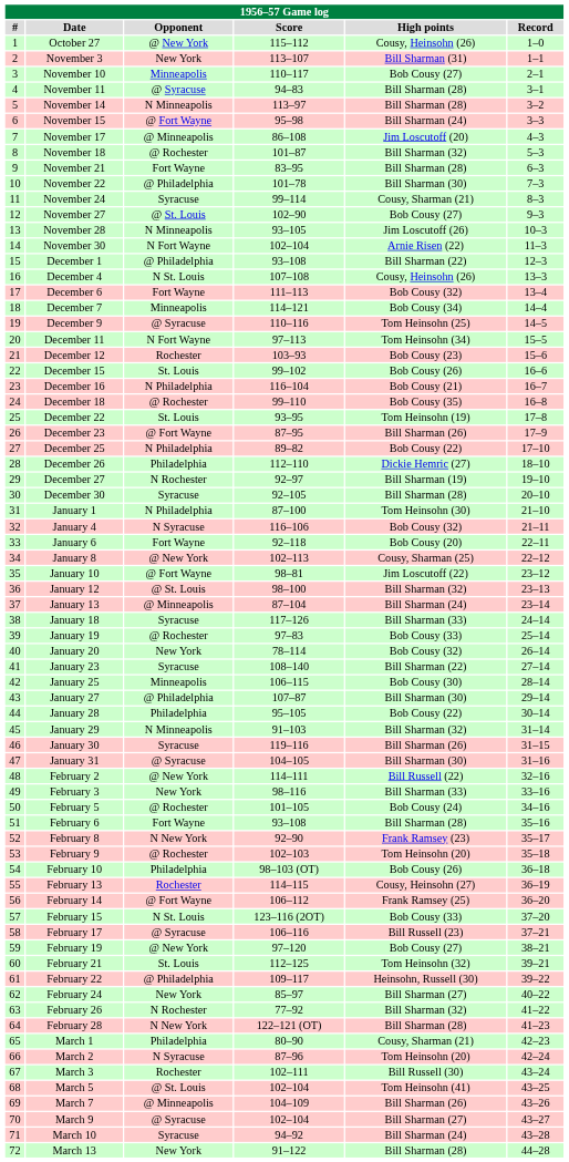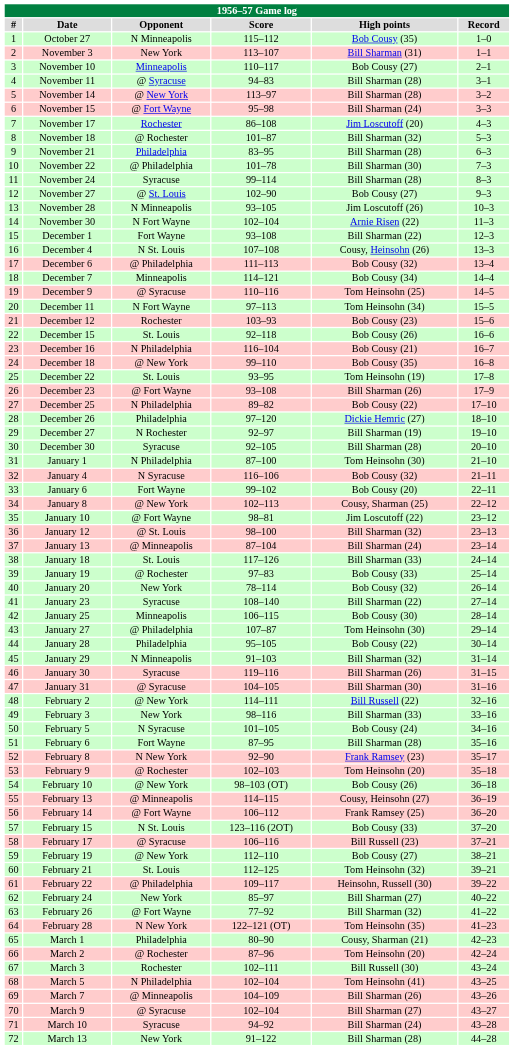 <table class="toccolours collapsible" width=50% style="clear:both; margin:1.5em auto; text-align:center">
 <tr>
 <th colspan=11 style="background:#008040; color:white;">1956–57 Game log</th>
 </tr>
 <tr align="center" bgcolor="#dddddd">
 <td><strong>#</strong></td>
 <td><strong>Date</strong></td>
 <td><strong>Opponent</strong></td>
 <td><strong>Score</strong></td>
 <td><strong>High points</strong></td>
 <td><strong>Record</strong></td>
 </tr>
 <tr align="center" bgcolor="ccffcc">
 <td>1</td>
 <td>October 27</td>
-<td>@ <a href='#'>New York</a></td>
+<td>N Minneapolis</td>
 <td>115–112</td>
-<td>Cousy, <a href='#'>Heinsohn</a> (26)</td>
+<td><a href='#'>Bob Cousy</a> (35)</td>
 <td>1–0</td>
 </tr>
 <tr align="center" bgcolor="ffcccc">
 <td>2</td>
 <td>November 3</td>
 <td>New York</td>
 <td>113–107</td>
 <td><a href='#'>Bill Sharman</a> (31)</td>
 <td>1–1</td>
 </tr>
 <tr align="center" bgcolor="ccffcc">
 <td>3</td>
 <td>November 10</td>
 <td><a href='#'>Minneapolis</a></td>
 <td>110–117</td>
 <td>Bob Cousy (27)</td>
 <td>2–1</td>
 </tr>
 <tr align="center" bgcolor="ccffcc">
 <td>4</td>
 <td>November 11</td>
 <td>@ <a href='#'>Syracuse</a></td>
 <td>94–83</td>
 <td>Bill Sharman (28)</td>
 <td>3–1</td>
 </tr>
 <tr align="center" bgcolor="ffcccc">
 <td>5</td>
 <td>November 14</td>
-<td>N Minneapolis</td>
+<td>@ <a href='#'>New York</a></td>
 <td>113–97</td>
 <td>Bill Sharman (28)</td>
 <td>3–2</td>
 </tr>
 <tr align="center" bgcolor="ffcccc">
 <td>6</td>
 <td>November 15</td>
 <td>@ <a href='#'>Fort Wayne</a></td>
 <td>95–98</td>
 <td>Bill Sharman (24)</td>
 <td>3–3</td>
 </tr>
 <tr align="center" bgcolor="ccffcc">
 <td>7</td>
 <td>November 17</td>
-<td>@ Minneapolis</td>
+<td><a href='#'>Rochester</a></td>
 <td>86–108</td>
 <td><a href='#'>Jim Loscutoff</a> (20)</td>
 <td>4–3</td>
 </tr>
 <tr align="center" bgcolor="ccffcc">
 <td>8</td>
 <td>November 18</td>
 <td>@ Rochester</td>
 <td>101–87</td>
 <td>Bill Sharman (32)</td>
 <td>5–3</td>
 </tr>
 <tr align="center" bgcolor="ccffcc">
 <td>9</td>
 <td>November 21</td>
-<td>Fort Wayne</td>
+<td><a href='#'>Philadelphia</a></td>
 <td>83–95</td>
 <td>Bill Sharman (28)</td>
 <td>6–3</td>
 </tr>
 <tr align="center" bgcolor="ccffcc">
 <td>10</td>
 <td>November 22</td>
 <td>@ Philadelphia</td>
 <td>101–78</td>
 <td>Bill Sharman (30)</td>
 <td>7–3</td>
 </tr>
 <tr align="center" bgcolor="ccffcc">
 <td>11</td>
 <td>November 24</td>
 <td>Syracuse</td>
 <td>99–114</td>
-<td>Cousy, Sharman (21)</td>
+<td>Bill Sharman (28)</td>
 <td>8–3</td>
 </tr>
 <tr align="center" bgcolor="ccffcc">
 <td>12</td>
 <td>November 27</td>
 <td>@ <a href='#'>St. Louis</a></td>
 <td>102–90</td>
 <td>Bob Cousy (27)</td>
 <td>9–3</td>
 </tr>
 <tr align="center" bgcolor="ccffcc">
 <td>13</td>
 <td>November 28</td>
 <td>N Minneapolis</td>
 <td>93–105</td>
 <td>Jim Loscutoff (26)</td>
 <td>10–3</td>
 </tr>
 <tr align="center" bgcolor="ccffcc">
 <td>14</td>
 <td>November 30</td>
 <td>N Fort Wayne</td>
 <td>102–104</td>
 <td><a href='#'>Arnie Risen</a> (22)</td>
 <td>11–3</td>
 </tr>
 <tr align="center" bgcolor="ccffcc">
 <td>15</td>
 <td>December 1</td>
-<td>@ Philadelphia</td>
+<td>Fort Wayne</td>
 <td>93–108</td>
 <td>Bill Sharman (22)</td>
 <td>12–3</td>
 </tr>
 <tr align="center" bgcolor="ccffcc">
 <td>16</td>
 <td>December 4</td>
 <td>N St. Louis</td>
 <td>107–108</td>
 <td>Cousy, <a href='#'>Heinsohn</a> (26)</td>
 <td>13–3</td>
 </tr>
 <tr align="center" bgcolor="ffcccc">
 <td>17</td>
 <td>December 6</td>
-<td>Fort Wayne</td>
+<td>@ Philadelphia</td>
 <td>111–113</td>
 <td>Bob Cousy (32)</td>
 <td>13–4</td>
 </tr>
 <tr align="center" bgcolor="ccffcc">
 <td>18</td>
 <td>December 7</td>
 <td>Minneapolis</td>
 <td>114–121</td>
 <td>Bob Cousy (34)</td>
 <td>14–4</td>
 </tr>
 <tr align="center" bgcolor="ffcccc">
 <td>19</td>
 <td>December 9</td>
 <td>@ Syracuse</td>
 <td>110–116</td>
 <td>Tom Heinsohn (25)</td>
 <td>14–5</td>
 </tr>
 <tr align="center" bgcolor="ccffcc">
 <td>20</td>
 <td>December 11</td>
 <td>N Fort Wayne</td>
 <td>97–113</td>
 <td>Tom Heinsohn (34)</td>
 <td>15–5</td>
 </tr>
 <tr align="center" bgcolor="ffcccc">
 <td>21</td>
 <td>December 12</td>
 <td>Rochester</td>
 <td>103–93</td>
 <td>Bob Cousy (23)</td>
 <td>15–6</td>
 </tr>
 <tr align="center" bgcolor="ccffcc">
 <td>22</td>
 <td>December 15</td>
 <td>St. Louis</td>
-<td>99–102</td>
+<td>92–118</td>
 <td>Bob Cousy (26)</td>
 <td>16–6</td>
 </tr>
 <tr align="center" bgcolor="ffcccc">
 <td>23</td>
 <td>December 16</td>
 <td>N Philadelphia</td>
 <td>116–104</td>
 <td>Bob Cousy (21)</td>
 <td>16–7</td>
 </tr>
 <tr align="center" bgcolor="ffcccc">
 <td>24</td>
 <td>December 18</td>
-<td>@ Rochester</td>
+<td>@ New York</td>
 <td>99–110</td>
 <td>Bob Cousy (35)</td>
 <td>16–8</td>
 </tr>
 <tr align="center" bgcolor="ccffcc">
 <td>25</td>
 <td>December 22</td>
 <td>St. Louis</td>
 <td>93–95</td>
 <td>Tom Heinsohn (19)</td>
 <td>17–8</td>
 </tr>
 <tr align="center" bgcolor="ffcccc">
 <td>26</td>
 <td>December 23</td>
 <td>@ Fort Wayne</td>
-<td>87–95</td>
+<td>93–108</td>
 <td>Bill Sharman (26)</td>
 <td>17–9</td>
 </tr>
 <tr align="center" bgcolor="ffcccc">
 <td>27</td>
 <td>December 25</td>
 <td>N Philadelphia</td>
 <td>89–82</td>
 <td>Bob Cousy (22)</td>
 <td>17–10</td>
 </tr>
 <tr align="center" bgcolor="ccffcc">
 <td>28</td>
 <td>December 26</td>
 <td>Philadelphia</td>
-<td>112–110</td>
+<td>97–120</td>
 <td><a href='#'>Dickie Hemric</a> (27)</td>
 <td>18–10</td>
 </tr>
 <tr align="center" bgcolor="ccffcc">
 <td>29</td>
 <td>December 27</td>
 <td>N Rochester</td>
 <td>92–97</td>
 <td>Bill Sharman (19)</td>
 <td>19–10</td>
 </tr>
 <tr align="center" bgcolor="ccffcc">
 <td>30</td>
 <td>December 30</td>
 <td>Syracuse</td>
 <td>92–105</td>
 <td>Bill Sharman (28)</td>
 <td>20–10</td>
 </tr>
 <tr align="center" bgcolor="ccffcc">
 <td>31</td>
 <td>January 1</td>
 <td>N Philadelphia</td>
 <td>87–100</td>
 <td>Tom Heinsohn (30)</td>
 <td>21–10</td>
 </tr>
 <tr align="center" bgcolor="ffcccc">
 <td>32</td>
 <td>January 4</td>
 <td>N Syracuse</td>
 <td>116–106</td>
 <td>Bob Cousy (32)</td>
 <td>21–11</td>
 </tr>
 <tr align="center" bgcolor="ccffcc">
 <td>33</td>
 <td>January 6</td>
 <td>Fort Wayne</td>
-<td>92–118</td>
+<td>99–102</td>
 <td>Bob Cousy (20)</td>
 <td>22–11</td>
 </tr>
 <tr align="center" bgcolor="ffcccc">
 <td>34</td>
 <td>January 8</td>
 <td>@ New York</td>
 <td>102–113</td>
 <td>Cousy, Sharman (25)</td>
 <td>22–12</td>
 </tr>
 <tr align="center" bgcolor="ccffcc">
 <td>35</td>
 <td>January 10</td>
 <td>@ Fort Wayne</td>
 <td>98–81</td>
 <td>Jim Loscutoff (22)</td>
 <td>23–12</td>
 </tr>
 <tr align="center" bgcolor="ffcccc">
 <td>36</td>
 <td>January 12</td>
 <td>@ St. Louis</td>
 <td>98–100</td>
 <td>Bill Sharman (32)</td>
 <td>23–13</td>
 </tr>
 <tr align="center" bgcolor="ffcccc">
 <td>37</td>
 <td>January 13</td>
 <td>@ Minneapolis</td>
 <td>87–104</td>
 <td>Bill Sharman (24)</td>
 <td>23–14</td>
 </tr>
 <tr align="center" bgcolor="ccffcc">
 <td>38</td>
 <td>January 18</td>
-<td>Syracuse</td>
+<td>St. Louis</td>
 <td>117–126</td>
 <td>Bill Sharman (33)</td>
 <td>24–14</td>
 </tr>
 <tr align="center" bgcolor="ccffcc">
 <td>39</td>
 <td>January 19</td>
 <td>@ Rochester</td>
 <td>97–83</td>
 <td>Bob Cousy (33)</td>
 <td>25–14</td>
 </tr>
 <tr align="center" bgcolor="ccffcc">
 <td>40</td>
 <td>January 20</td>
 <td>New York</td>
 <td>78–114</td>
 <td>Bob Cousy (32)</td>
 <td>26–14</td>
 </tr>
 <tr align="center" bgcolor="ccffcc">
 <td>41</td>
 <td>January 23</td>
 <td>Syracuse</td>
 <td>108–140</td>
 <td>Bill Sharman (22)</td>
 <td>27–14</td>
 </tr>
 <tr align="center" bgcolor="ccffcc">
 <td>42</td>
 <td>January 25</td>
 <td>Minneapolis</td>
 <td>106–115</td>
 <td>Bob Cousy (30)</td>
 <td>28–14</td>
 </tr>
 <tr align="center" bgcolor="ccffcc">
 <td>43</td>
 <td>January 27</td>
 <td>@ Philadelphia</td>
 <td>107–87</td>
-<td>Bill Sharman (30)</td>
+<td>Tom Heinsohn (30)</td>
 <td>29–14</td>
 </tr>
 <tr align="center" bgcolor="ccffcc">
 <td>44</td>
 <td>January 28</td>
 <td>Philadelphia</td>
 <td>95–105</td>
 <td>Bob Cousy (22)</td>
 <td>30–14</td>
 </tr>
 <tr align="center" bgcolor="ccffcc">
 <td>45</td>
 <td>January 29</td>
 <td>N Minneapolis</td>
 <td>91–103</td>
 <td>Bill Sharman (32)</td>
 <td>31–14</td>
 </tr>
 <tr align="center" bgcolor="ffcccc">
 <td>46</td>
 <td>January 30</td>
 <td>Syracuse</td>
 <td>119–116</td>
 <td>Bill Sharman (26)</td>
 <td>31–15</td>
 </tr>
 <tr align="center" bgcolor="ffcccc">
 <td>47</td>
 <td>January 31</td>
 <td>@ Syracuse</td>
 <td>104–105</td>
 <td>Bill Sharman (30)</td>
 <td>31–16</td>
 </tr>
 <tr align="center" bgcolor="ccffcc">
 <td>48</td>
 <td>February 2</td>
 <td>@ New York</td>
 <td>114–111</td>
 <td><a href='#'>Bill Russell</a> (22)</td>
 <td>32–16</td>
 </tr>
 <tr align="center" bgcolor="ccffcc">
 <td>49</td>
 <td>February 3</td>
 <td>New York</td>
 <td>98–116</td>
 <td>Bill Sharman (33)</td>
 <td>33–16</td>
 </tr>
 <tr align="center" bgcolor="ccffcc">
 <td>50</td>
 <td>February 5</td>
-<td>@ Rochester</td>
+<td>N Syracuse</td>
 <td>101–105</td>
 <td>Bob Cousy (24)</td>
 <td>34–16</td>
 </tr>
 <tr align="center" bgcolor="ccffcc">
 <td>51</td>
 <td>February 6</td>
 <td>Fort Wayne</td>
-<td>93–108</td>
+<td>87–95</td>
 <td>Bill Sharman (28)</td>
 <td>35–16</td>
 </tr>
 <tr align="center" bgcolor="ffcccc">
 <td>52</td>
 <td>February 8</td>
 <td>N New York</td>
 <td>92–90</td>
 <td><a href='#'>Frank Ramsey</a> (23)</td>
 <td>35–17</td>
 </tr>
 <tr align="center" bgcolor="ffcccc">
 <td>53</td>
 <td>February 9</td>
 <td>@ Rochester</td>
 <td>102–103</td>
 <td>Tom Heinsohn (20)</td>
 <td>35–18</td>
 </tr>
 <tr align="center" bgcolor="ccffcc">
 <td>54</td>
 <td>February 10</td>
-<td>Philadelphia</td>
+<td>@ New York</td>
 <td>98–103 (OT)</td>
 <td>Bob Cousy (26)</td>
 <td>36–18</td>
 </tr>
 <tr align="center" bgcolor="ffcccc">
 <td>55</td>
 <td>February 13</td>
-<td><a href='#'>Rochester</a></td>
+<td>@ Minneapolis</td>
 <td>114–115</td>
 <td>Cousy, Heinsohn (27)</td>
 <td>36–19</td>
 </tr>
 <tr align="center" bgcolor="ffcccc">
 <td>56</td>
 <td>February 14</td>
 <td>@ Fort Wayne</td>
 <td>106–112</td>
 <td>Frank Ramsey (25)</td>
 <td>36–20</td>
 </tr>
 <tr align="center" bgcolor="ccffcc">
 <td>57</td>
 <td>February 15</td>
 <td>N St. Louis</td>
 <td>123–116 (2OT)</td>
 <td>Bob Cousy (33)</td>
 <td>37–20</td>
 </tr>
 <tr align="center" bgcolor="ffcccc">
 <td>58</td>
 <td>February 17</td>
 <td>@ Syracuse</td>
 <td>106–116</td>
 <td>Bill Russell (23)</td>
 <td>37–21</td>
 </tr>
 <tr align="center" bgcolor="ccffcc">
 <td>59</td>
 <td>February 19</td>
 <td>@ New York</td>
-<td>97–120</td>
+<td>112–110</td>
 <td>Bob Cousy (27)</td>
 <td>38–21</td>
 </tr>
 <tr align="center" bgcolor="ccffcc">
 <td>60</td>
 <td>February 21</td>
 <td>St. Louis</td>
 <td>112–125</td>
 <td>Tom Heinsohn (32)</td>
 <td>39–21</td>
 </tr>
 <tr align="center" bgcolor="ffcccc">
 <td>61</td>
 <td>February 22</td>
 <td>@ Philadelphia</td>
 <td>109–117</td>
 <td>Heinsohn, Russell (30)</td>
 <td>39–22</td>
 </tr>
 <tr align="center" bgcolor="ccffcc">
 <td>62</td>
 <td>February 24</td>
 <td>New York</td>
 <td>85–97</td>
 <td>Bill Sharman (27)</td>
 <td>40–22</td>
 </tr>
 <tr align="center" bgcolor="ccffcc">
 <td>63</td>
 <td>February 26</td>
-<td>N Rochester</td>
+<td>@ Fort Wayne</td>
 <td>77–92</td>
 <td>Bill Sharman (32)</td>
 <td>41–22</td>
 </tr>
 <tr align="center" bgcolor="ffcccc">
 <td>64</td>
 <td>February 28</td>
 <td>N New York</td>
 <td>122–121 (OT)</td>
-<td>Bill Sharman (28)</td>
+<td>Tom Heinsohn (35)</td>
 <td>41–23</td>
 </tr>
 <tr align="center" bgcolor="ccffcc">
 <td>65</td>
 <td>March 1</td>
 <td>Philadelphia</td>
 <td>80–90</td>
 <td>Cousy, Sharman (21)</td>
 <td>42–23</td>
 </tr>
 <tr align="center" bgcolor="ffcccc">
 <td>66</td>
 <td>March 2</td>
-<td>N Syracuse</td>
+<td>@ Rochester</td>
 <td>87–96</td>
 <td>Tom Heinsohn (20)</td>
 <td>42–24</td>
 </tr>
 <tr align="center" bgcolor="ccffcc">
 <td>67</td>
 <td>March 3</td>
 <td>Rochester</td>
 <td>102–111</td>
 <td>Bill Russell (30)</td>
 <td>43–24</td>
 </tr>
 <tr align="center" bgcolor="ffcccc">
 <td>68</td>
 <td>March 5</td>
-<td>@ St. Louis</td>
+<td>N Philadelphia</td>
 <td>102–104</td>
 <td>Tom Heinsohn (41)</td>
 <td>43–25</td>
 </tr>
 <tr align="center" bgcolor="ffcccc">
 <td>69</td>
 <td>March 7</td>
 <td>@ Minneapolis</td>
 <td>104–109</td>
 <td>Bill Sharman (26)</td>
 <td>43–26</td>
 </tr>
 <tr align="center" bgcolor="ffcccc">
 <td>70</td>
 <td>March 9</td>
 <td>@ Syracuse</td>
 <td>102–104</td>
 <td>Bill Sharman (27)</td>
 <td>43–27</td>
 </tr>
 <tr align="center" bgcolor="ffcccc">
 <td>71</td>
 <td>March 10</td>
 <td>Syracuse</td>
 <td>94–92</td>
 <td>Bill Sharman (24)</td>
 <td>43–28</td>
 </tr>
 <tr align="center" bgcolor="ccffcc">
 <td>72</td>
 <td>March 13</td>
 <td>New York</td>
 <td>91–122</td>
 <td>Bill Sharman (28)</td>
 <td>44–28</td>
 </tr>
 </table>
